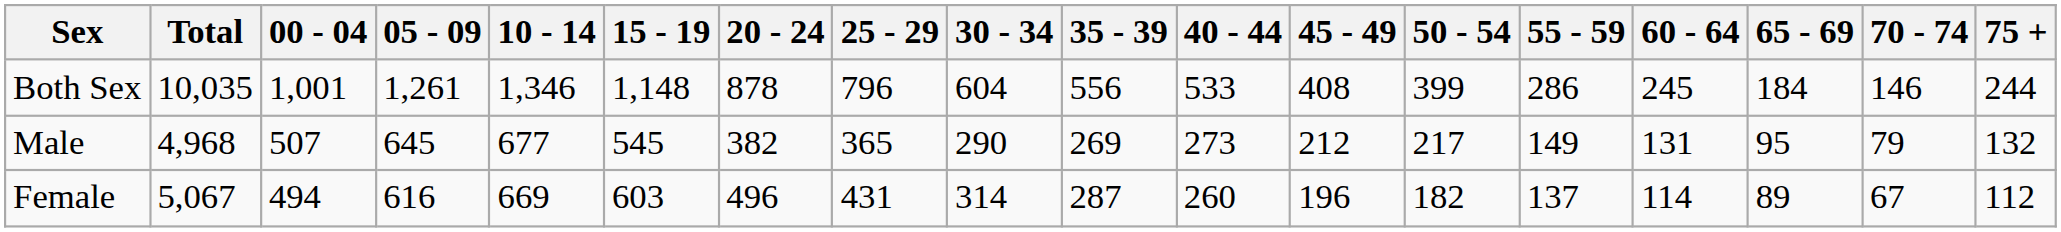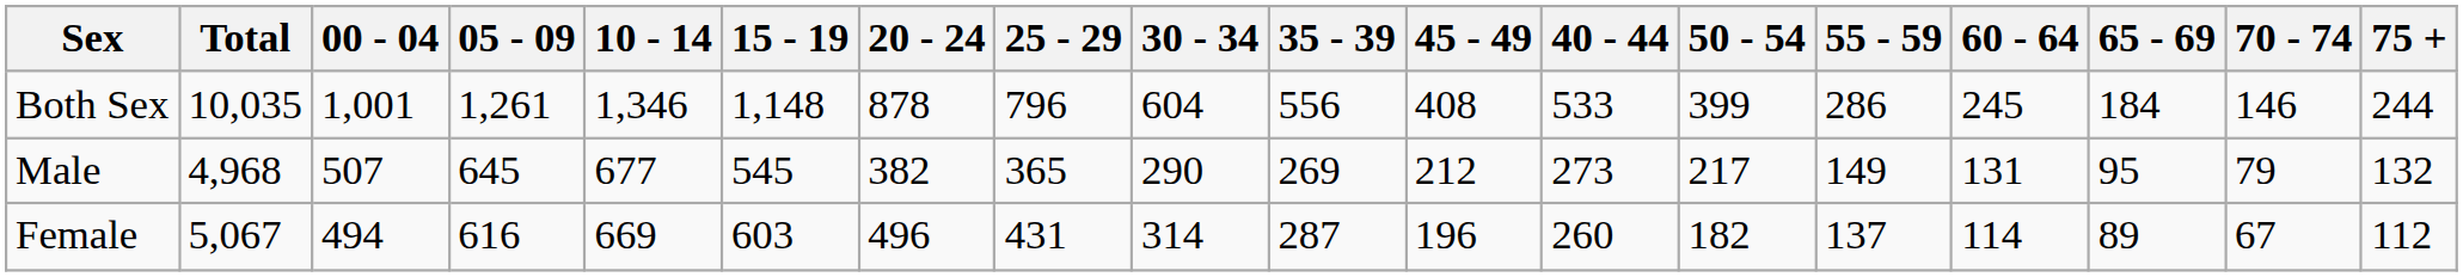 <table class="wikitable">
 <tr>
 <th>Sex</th>
 <th>Total</th>
 <th>00 - 04</th>
 <th>05 - 09</th>
 <th>10 - 14</th>
 <th>15 - 19</th>
 <th>20 - 24</th>
 <th>25 - 29</th>
 <th>30 - 34</th>
 <th>35 - 39</th>
+<th>45 - 49</th>
 <th>40 - 44</th>
-<th>45 - 49</th>
 <th>50 - 54</th>
 <th>55 - 59</th>
 <th>60 - 64</th>
 <th>65 - 69</th>
 <th>70 - 74</th>
 <th>75 +</th>
 </tr>
 <tr>
 <td>Both Sex</td>
 <td>10,035</td>
 <td>1,001</td>
 <td>1,261</td>
 <td>1,346</td>
 <td>1,148</td>
 <td>878</td>
 <td>796</td>
 <td>604</td>
 <td>556</td>
+<td>408</td>
 <td>533</td>
-<td>408</td>
 <td>399</td>
 <td>286</td>
 <td>245</td>
 <td>184</td>
 <td>146</td>
 <td>244</td>
 </tr>
 <tr>
 <td>Male</td>
 <td>4,968</td>
 <td>507</td>
 <td>645</td>
 <td>677</td>
 <td>545</td>
 <td>382</td>
 <td>365</td>
 <td>290</td>
 <td>269</td>
+<td>212</td>
 <td>273</td>
-<td>212</td>
 <td>217</td>
 <td>149</td>
 <td>131</td>
 <td>95</td>
 <td>79</td>
 <td>132</td>
 </tr>
 <tr>
 <td>Female</td>
 <td>5,067</td>
 <td>494</td>
 <td>616</td>
 <td>669</td>
 <td>603</td>
 <td>496</td>
 <td>431</td>
 <td>314</td>
 <td>287</td>
+<td>196</td>
 <td>260</td>
-<td>196</td>
 <td>182</td>
 <td>137</td>
 <td>114</td>
 <td>89</td>
 <td>67</td>
 <td>112</td>
 </tr>
 </table>
